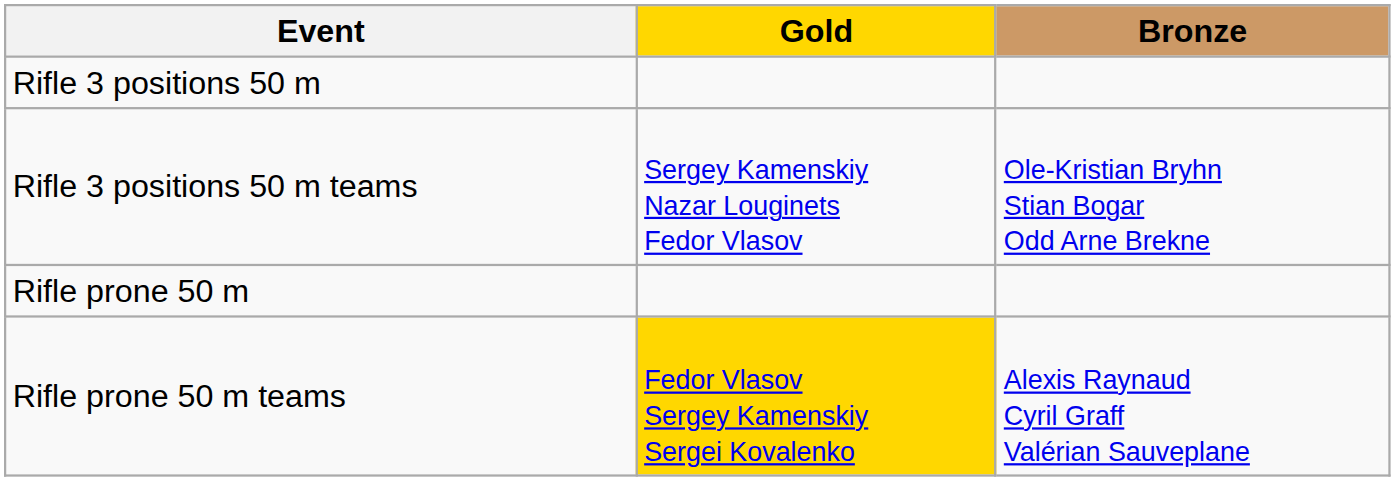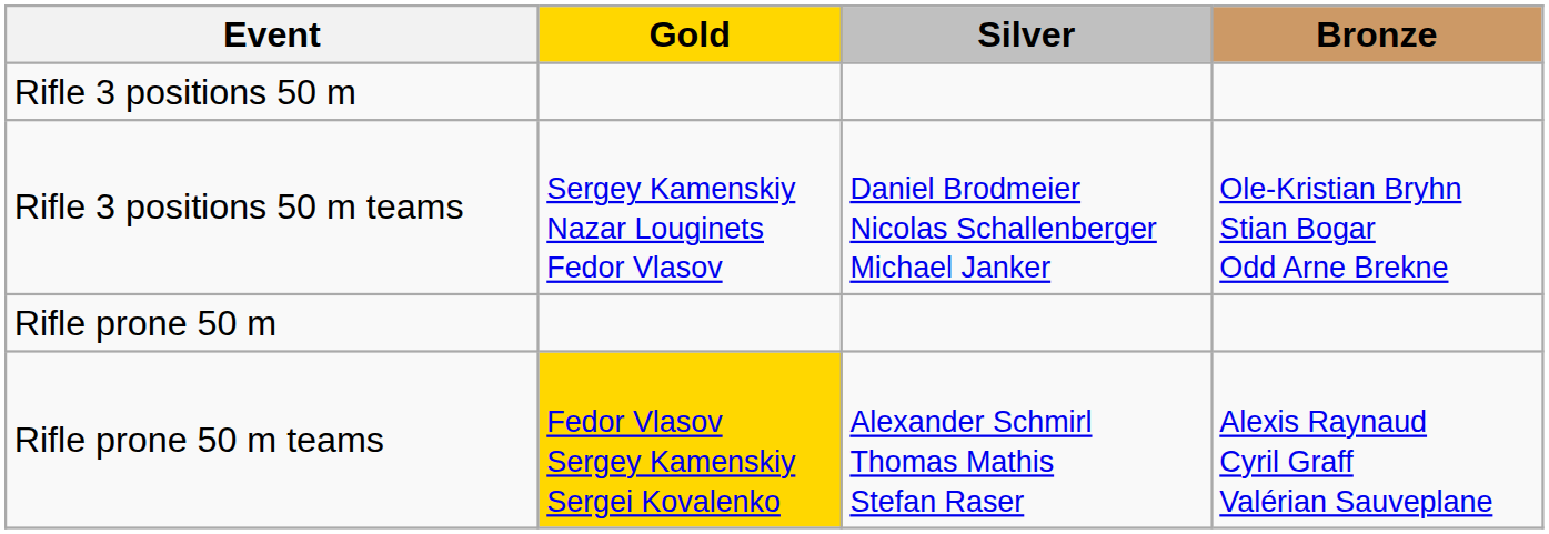 <table class="wikitable" width=70% style="font-size:90%; text-align:left;">
 <tr align=center>
 <th>Event</th>
 <td bgcolor=gold><strong>Gold</strong></td>
+<td bgcolor=silver><strong>Silver</strong></td>
 <td bgcolor=cc9966><strong>Bronze</strong></td>
 </tr>
 <tr>
 <td>Rifle 3 positions 50 m</td>
 <td></td>
 <td></td>
+<td></td>
 </tr>
 <tr>
 <td>Rifle 3 positions 50 m teams</td>
 <td><br><small><a href='#'>Sergey Kamenskiy</a><br><a href='#'>Nazar Louginets</a><br><a href='#'>Fedor Vlasov</a></small></td>
+<td><br><small><a href='#'>Daniel Brodmeier</a><br><a href='#'>Nicolas Schallenberger</a><br><a href='#'>Michael Janker</a></small></td>
 <td><br><small><a href='#'>Ole-Kristian Bryhn</a><br><a href='#'>Stian Bogar</a><br><a href='#'>Odd Arne Brekne</a><br></small></td>
 </tr>
 <tr>
 <td>Rifle prone 50 m</td>
 <td></td>
 <td></td>
+<td></td>
 </tr>
 <tr>
 <td>Rifle prone 50 m teams</td>
 <td style="background: gold;"><br><small><a href='#'>Fedor Vlasov</a><br><a href='#'>Sergey Kamenskiy</a><br><a href='#'>Sergei Kovalenko</a><br></small></td>
+<td><br><small><a href='#'>Alexander Schmirl</a><br><a href='#'>Thomas Mathis</a><br><a href='#'>Stefan Raser</a><br></small></td>
 <td><br><small><a href='#'>Alexis Raynaud</a><br><a href='#'>Cyril Graff</a><br><a href='#'>Valérian Sauveplane</a></small></td>
 </tr>
 </table>
